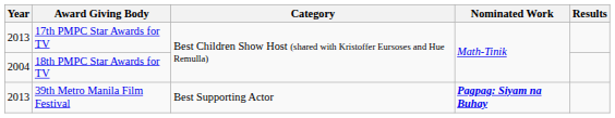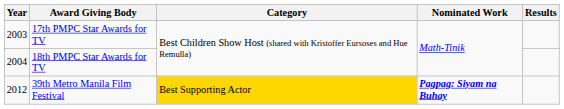 <table class="wikitable">
 <tr>
 <th>Year</th>
 <th>Award Giving Body</th>
 <th>Category</th>
 <th>Nominated Work</th>
 <th>Results</th>
 </tr>
 <tr>
-<td>2013</td>
+<td>2003</td>
 <td><a href='#'>17th PMPC Star Awards for TV</a></td>
 <td rowspan=2>Best Children Show Host <small>(shared with Kristoffer Eursoses and Hue Remulla)</small></td>
 <td rowspan=2><em><a href='#'>Math-Tinik</a></em></td>
 <td></td>
 </tr>
 <tr>
 <td>2004</td>
 <td><a href='#'>18th PMPC Star Awards for TV</a></td>
 <td></td>
 </tr>
 <tr>
-<td>2013</td>
+<td>2012</td>
 <td><a href='#'>39th Metro Manila Film Festival</a></td>
-<td>Best Supporting Actor</td>
+<td style="background: gold;">Best Supporting Actor</td>
 <td><strong><em><a href='#'>Pagpag: Siyam na Buhay</a></em></strong></td>
 <td></td>
 </tr>
 </table>
